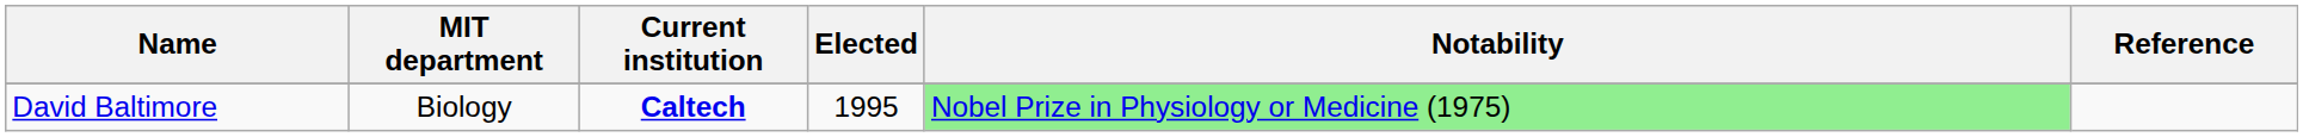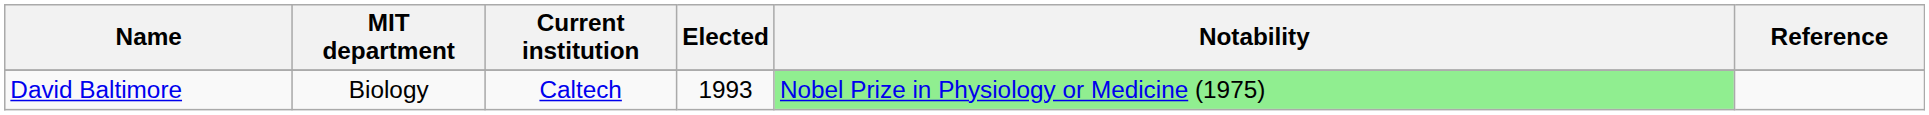 <table class="wikitable sortable" style="width:100%">
 <tr>
 <th width="15%">Name</th>
 <th width="10%">MIT department</th>
 <th width="10%">Current institution</th>
 <th width="5%">Elected</th>
 <th width="50%">Notability</th>
 <th width="*%">Reference</th>
 </tr>
 <tr valign="top">
 </tr>
 <tr valign="top">
 <td><a href='#'>David Baltimore</a></td>
 <td align="center">Biology</td>
-<td align="center"><strong><a href='#'>Caltech</a></strong></td>
-<td align="center">1995</td>
+<td align="center"><a href='#'>Caltech</a></td>
+<td align="center">1993</td>
 <td align="left" style="background: lightgreen;"><a href='#'>Nobel Prize in Physiology or Medicine</a> (1975)</td>
 <td align="center"></td>
 </tr>
 </table>
